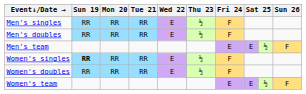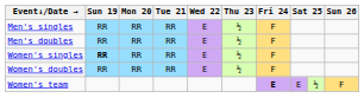 <table class="wikitable" style="margin:0.5em auto; font-size:90%; line-height:1.25em;">
 <tr style="text-align:center;">
 <th>Event↓/Date →</th>
 <th>Sun 19</th>
 <th>Mon 20</th>
 <th>Tue 21</th>
 <th>Wed 22</th>
 <th>Thu 23</th>
 <th>Fri 24</th>
 <th colspan="2">Sat 25</th>
 <th>Sun 26</th>
 </tr>
 <tr style="text-align:center;">
 <td style="text-align:left;"><a href='#'>Men's singles</a></td>
 <td style="background-color:#97DEFF;">RR</td>
 <td style="background-color:#97DEFF;">RR</td>
 <td style="background-color:#97DEFF;">RR</td>
 <td style="background-color:#D0A9F5;">E</td>
 <td style="background-color:#D9FFB2;">½</td>
 <td style="background-color:#FFDF80;">F</td>
 <td colspan="2"></td>
 <td></td>
 </tr>
 <tr style="text-align:center;">
 <td style="text-align:left;"><a href='#'>Men's doubles</a></td>
 <td style="background-color:#97DEFF;">RR</td>
 <td style="background-color:#97DEFF;">RR</td>
 <td style="background-color:#97DEFF;">RR</td>
 <td style="background-color:#D0A9F5;">E</td>
 <td style="background-color:#D9FFB2;">½</td>
 <td style="background-color:#FFDF80;">F</td>
 <td colspan="2"></td>
 <td></td>
 </tr>
 <tr style="text-align:center;">
-<td style="text-align:left;"><a href='#'>Men's team</a></td>
-<td></td>
-<td></td>
-<td></td>
-<td></td>
-<td></td>
-<td style="background-color:#D0A9F5;">E</td>
-<td style="background-color:#D0A9F5;">E</td>
-<td style="background-color:#D9FFB2;">½</td>
-<td style="background-color:#FFDF80;">F</td>
-</tr>
-<tr style="text-align:center;">
 <td style="text-align:left;"><a href='#'>Women's singles</a></td>
 <td style="background-color:#97DEFF;"><strong>RR</strong></td>
 <td style="background-color:#97DEFF;">RR</td>
 <td style="background-color:#97DEFF;">RR</td>
 <td style="background-color:#D0A9F5;">E</td>
 <td style="background-color:#D9FFB2;">½</td>
 <td style="background-color:#FFDF80;">F</td>
 <td colspan="2"></td>
 <td></td>
 </tr>
 <tr style="text-align:center;">
 <td style="text-align:left;"><a href='#'>Women's doubles</a></td>
 <td style="background-color:#97DEFF;">RR</td>
 <td style="background-color:#97DEFF;">RR</td>
 <td style="background-color:#97DEFF;">RR</td>
 <td style="background-color:#D0A9F5;">E</td>
 <td style="background-color:#D9FFB2;">½</td>
 <td style="background-color:#FFDF80;">F</td>
 <td colspan="2"></td>
 <td></td>
 </tr>
 <tr style="text-align:center;">
 <td style="text-align:left;"><a href='#'>Women's team</a></td>
 <td></td>
 <td></td>
 <td></td>
 <td></td>
 <td></td>
-<td style="background-color:#D0A9F5;">E</td>
+<td style="background-color:#D0A9F5;"><strong>E</strong></td>
 <td style="background-color:#D0A9F5;">E</td>
 <td style="background-color:#D9FFB2;">½</td>
 <td style="background-color:#FFDF80;">F</td>
 </tr>
 </table>
